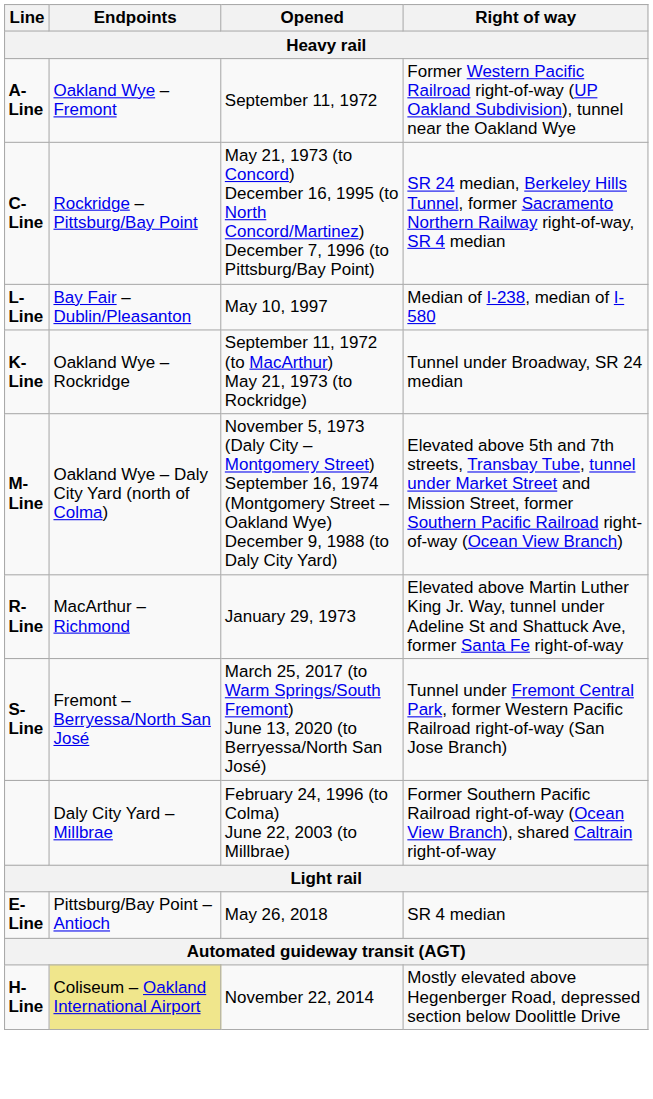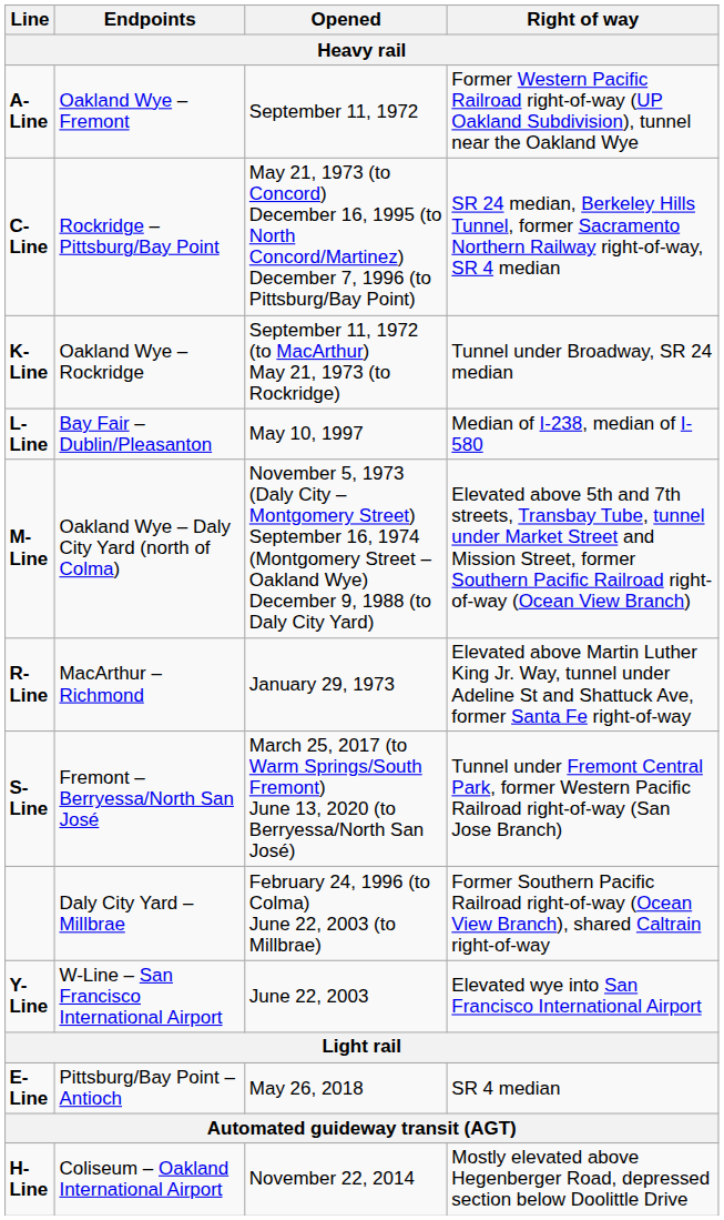 <table class="wikitable sortable">
 <tr>
 <th>Line</th>
 <th class="unsortable">Endpoints</th>
 <th>Opened</th>
 <th class="unsortable">Right of way</th>
 </tr>
 <tr>
 <th colspan=4 style="text-align: center;">Heavy rail</th>
 </tr>
 <tr>
 <td><strong>A-Line</strong></td>
 <td><a href='#'>Oakland Wye</a> – <a href='#'>Fremont</a></td>
 <td>September 11, 1972</td>
 <td>Former <a href='#'>Western Pacific Railroad</a> right-of-way (<a href='#'>UP</a> <a href='#'>Oakland Subdivision</a>), tunnel near the Oakland Wye</td>
 </tr>
 <tr>
 <td><strong>C-Line</strong></td>
 <td><a href='#'>Rockridge</a> – <a href='#'>Pittsburg/Bay Point</a></td>
 <td>May 21, 1973 (to <a href='#'>Concord</a>)<br>December 16, 1995 (to <a href='#'>North Concord/Martinez</a>)<br>December 7, 1996 (to Pittsburg/Bay Point)</td>
 <td><a href='#'>SR 24</a> median, <a href='#'>Berkeley Hills Tunnel</a>, former <a href='#'>Sacramento Northern Railway</a> right-of-way, <a href='#'>SR 4</a> median</td>
 </tr>
 <tr>
+<td><strong>K-Line</strong></td>
+<td>Oakland Wye – Rockridge</td>
+<td>September 11, 1972 (to <a href='#'>MacArthur</a>)<br>May 21, 1973 (to Rockridge)</td>
+<td>Tunnel under Broadway, SR 24 median</td>
+</tr>
+<tr>
 <td><strong>L-Line</strong></td>
 <td><a href='#'>Bay Fair</a> – <a href='#'>Dublin/Pleasanton</a></td>
 <td>May 10, 1997</td>
 <td>Median of <a href='#'>I-238</a>, median of <a href='#'>I-580</a></td>
-</tr>
-<tr>
-<td><strong>K-Line</strong></td>
-<td>Oakland Wye – Rockridge</td>
-<td>September 11, 1972 (to <a href='#'>MacArthur</a>)<br>May 21, 1973 (to Rockridge)</td>
-<td>Tunnel under Broadway, SR 24 median</td>
 </tr>
 <tr>
 <td><strong>M-Line</strong></td>
 <td>Oakland Wye – Daly City Yard (north of <a href='#'>Colma</a>)</td>
 <td>November 5, 1973 (Daly City – <a href='#'>Montgomery Street</a>)<br>September 16, 1974 (Montgomery Street – Oakland Wye)<br>December 9, 1988 (to Daly City Yard)</td>
 <td>Elevated above 5th and 7th streets, <a href='#'>Transbay Tube</a>, <a href='#'>tunnel under Market Street</a> and Mission Street, former <a href='#'>Southern Pacific Railroad</a> right-of-way (<a href='#'>Ocean View Branch</a>)</td>
 </tr>
 <tr>
 <td><strong>R-Line</strong></td>
 <td>MacArthur – <a href='#'>Richmond</a></td>
 <td>January 29, 1973</td>
 <td>Elevated above Martin Luther King Jr. Way, tunnel under Adeline St and Shattuck Ave, former <a href='#'>Santa Fe</a> right-of-way</td>
 </tr>
 <tr>
 <td><strong>S-Line</strong></td>
 <td>Fremont – <a href='#'>Berryessa/North San José</a></td>
 <td>March 25, 2017 (to <a href='#'>Warm Springs/South Fremont</a>)<br>June 13, 2020 (to Berryessa/North San José)</td>
 <td>Tunnel under <a href='#'>Fremont Central Park</a>, former Western Pacific Railroad right-of-way (San Jose Branch)</td>
 </tr>
 <tr>
 <td></td>
 <td>Daly City Yard – <a href='#'>Millbrae</a></td>
 <td>February 24, 1996 (to Colma)<br>June 22, 2003 (to Millbrae)</td>
 <td>Former Southern Pacific Railroad right-of-way (<a href='#'>Ocean View Branch</a>), shared <a href='#'>Caltrain</a> right-of-way</td>
 </tr>
 <tr>
+<td><strong>Y-Line</strong></td>
+<td>W-Line – <a href='#'>San Francisco International Airport</a></td>
+<td>June 22, 2003</td>
+<td>Elevated wye into <a href='#'>San Francisco International Airport</a></td>
+</tr>
+<tr>
 <th colspan=4 style="text-align: center;">Light rail</th>
 </tr>
 <tr>
 <td><strong>E-Line</strong></td>
 <td>Pittsburg/Bay Point – <a href='#'>Antioch</a></td>
 <td>May 26, 2018</td>
 <td>SR 4 median</td>
 </tr>
 <tr>
 <th colspan="4">Automated guideway transit (AGT)</th>
 </tr>
 <tr>
 <td><strong>H-Line</strong></td>
-<td style="background: khaki;">Coliseum – <a href='#'>Oakland International Airport</a></td>
+<td>Coliseum – <a href='#'>Oakland International Airport</a></td>
 <td>November 22, 2014</td>
 <td>Mostly elevated above Hegenberger Road, depressed section below Doolittle Drive</td>
 </tr>
 </table>
